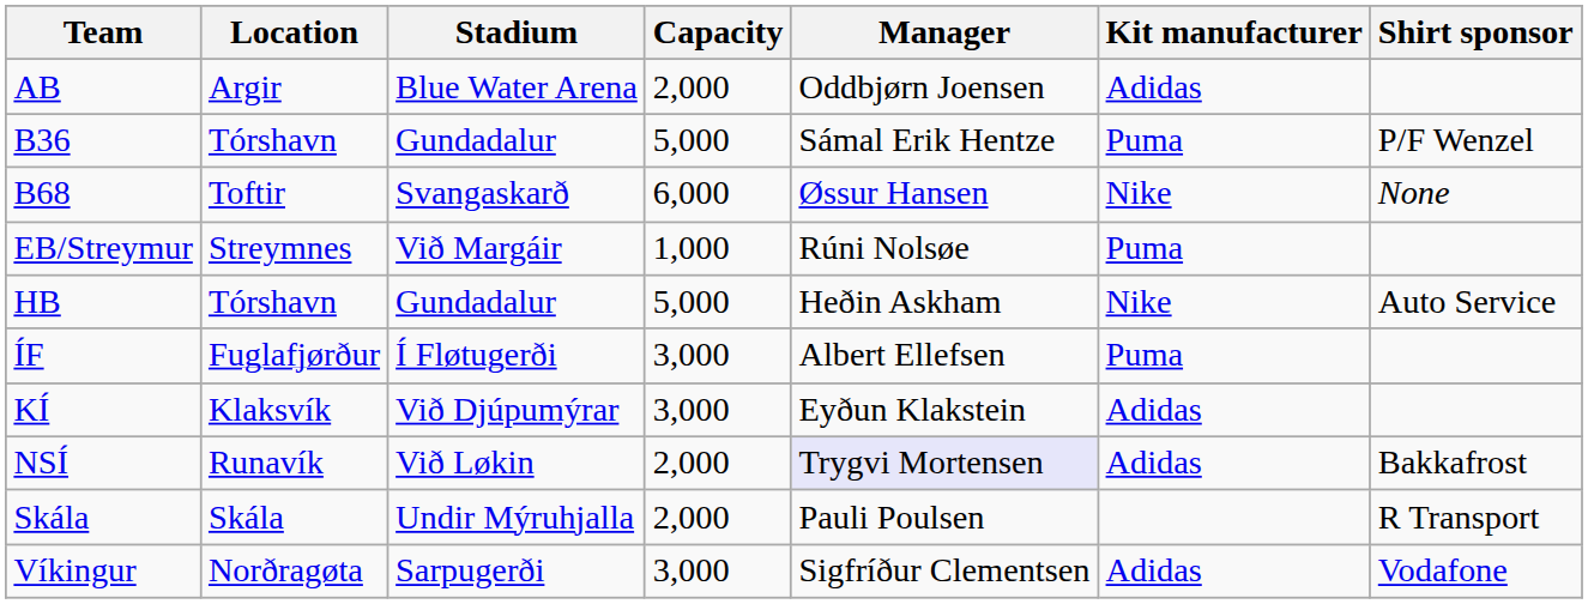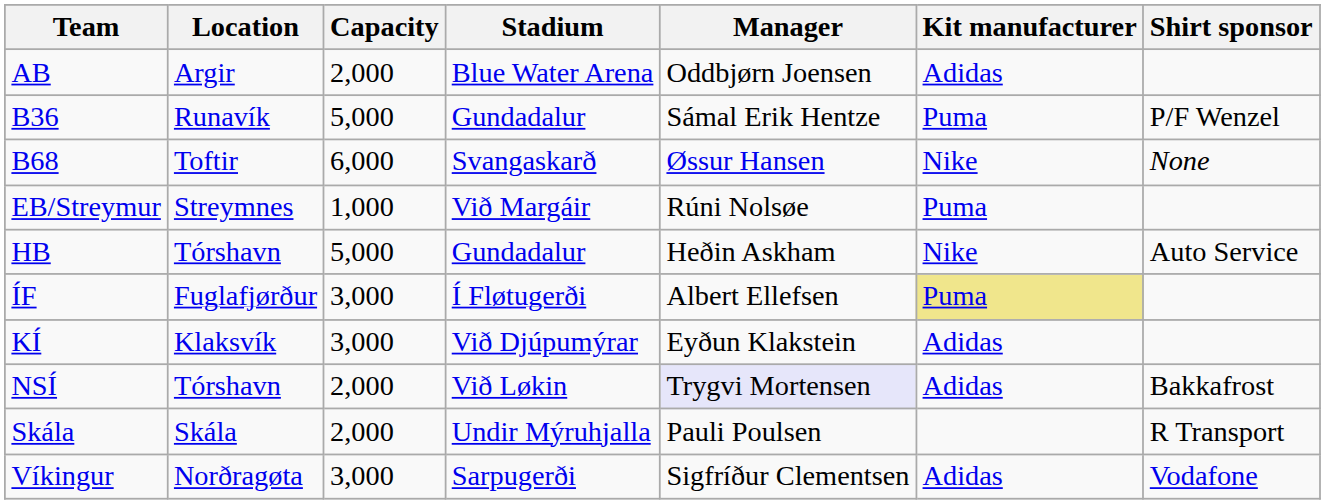 <table class="wikitable sortable" style="text-align: left;">
 <tr>
 <th>Team</th>
 <th>Location</th>
+<th>Capacity</th>
 <th>Stadium</th>
-<th>Capacity</th>
 <th>Manager</th>
 <th>Kit manufacturer</th>
 <th>Shirt sponsor</th>
 </tr>
 <tr>
 <td><a href='#'>AB</a></td>
 <td><a href='#'>Argir</a></td>
+<td>2,000</td>
 <td><a href='#'>Blue Water Arena</a></td>
-<td>2,000</td>
 <td> Oddbjørn Joensen</td>
 <td><a href='#'>Adidas</a></td>
 <td></td>
 </tr>
 <tr>
 <td><a href='#'>B36</a></td>
-<td><a href='#'>Tórshavn</a></td>
+<td><a href='#'>Runavík</a></td>
+<td>5,000</td>
 <td><a href='#'>Gundadalur</a></td>
-<td>5,000</td>
 <td> Sámal Erik Hentze</td>
 <td><a href='#'>Puma</a></td>
 <td>P/F Wenzel</td>
 </tr>
 <tr>
 <td><a href='#'>B68</a></td>
 <td><a href='#'>Toftir</a></td>
+<td>6,000</td>
 <td><a href='#'>Svangaskarð</a></td>
-<td>6,000</td>
 <td> <a href='#'>Øssur Hansen</a></td>
 <td><a href='#'>Nike</a></td>
 <td><em>None</em></td>
 </tr>
 <tr>
 <td><a href='#'>EB/Streymur</a></td>
 <td><a href='#'>Streymnes</a></td>
+<td>1,000</td>
 <td><a href='#'>Við Margáir</a></td>
-<td>1,000</td>
 <td> Rúni Nolsøe</td>
 <td><a href='#'>Puma</a></td>
 <td></td>
 </tr>
 <tr>
 <td><a href='#'>HB</a></td>
 <td><a href='#'>Tórshavn</a></td>
+<td>5,000</td>
 <td><a href='#'>Gundadalur</a></td>
-<td>5,000</td>
 <td> Heðin Askham</td>
 <td><a href='#'>Nike</a></td>
 <td>Auto Service</td>
 </tr>
 <tr>
 <td><a href='#'>ÍF</a></td>
 <td><a href='#'>Fuglafjørður</a></td>
+<td>3,000</td>
 <td><a href='#'>Í Fløtugerði</a></td>
-<td>3,000</td>
 <td> Albert Ellefsen</td>
-<td><a href='#'>Puma</a></td>
+<td style="background: khaki;"><a href='#'>Puma</a></td>
 <td></td>
 </tr>
 <tr>
 <td><a href='#'>KÍ</a></td>
 <td><a href='#'>Klaksvík</a></td>
+<td>3,000</td>
 <td><a href='#'>Við Djúpumýrar</a></td>
-<td>3,000</td>
 <td> Eyðun Klakstein</td>
 <td><a href='#'>Adidas</a></td>
 <td></td>
 </tr>
 <tr>
 <td><a href='#'>NSÍ</a></td>
-<td><a href='#'>Runavík</a></td>
+<td><a href='#'>Tórshavn</a></td>
+<td>2,000</td>
 <td><a href='#'>Við Løkin</a></td>
-<td>2,000</td>
 <td style="background: lavender;"> Trygvi Mortensen</td>
 <td><a href='#'>Adidas</a></td>
 <td>Bakkafrost</td>
 </tr>
 <tr>
 <td><a href='#'>Skála</a></td>
 <td><a href='#'>Skála</a></td>
+<td>2,000</td>
 <td><a href='#'>Undir Mýruhjalla</a></td>
-<td>2,000</td>
 <td> Pauli Poulsen</td>
 <td></td>
 <td>R Transport</td>
 </tr>
 <tr>
 <td><a href='#'>Víkingur</a></td>
 <td><a href='#'>Norðragøta</a></td>
+<td>3,000</td>
 <td><a href='#'>Sarpugerði</a></td>
-<td>3,000</td>
 <td> Sigfríður Clementsen</td>
 <td><a href='#'>Adidas</a></td>
 <td><a href='#'>Vodafone</a></td>
 </tr>
 </table>
